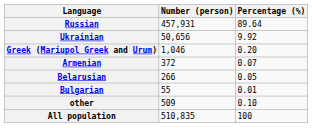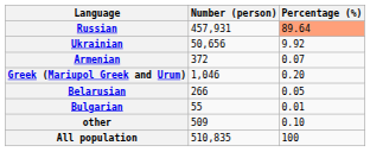 <table class="wikitable" style="margin:1em auto;">
 <tr>
 <th>Language</th>
 <th>Number (person)</th>
 <th>Percentage (%)</th>
 </tr>
 <tr>
 <th><a href='#'>Russian</a></th>
 <td>457,931</td>
-<td>89.64</td>
+<td style="background: lightsalmon;">89.64</td>
 </tr>
 <tr>
 <th><a href='#'>Ukrainian</a></th>
 <td>50,656</td>
 <td>9.92</td>
 </tr>
 <tr>
+<th><a href='#'>Armenian</a></th>
+<td>372</td>
+<td>0.07</td>
+</tr>
+<tr>
 <th><a href='#'>Greek</a> (<a href='#'>Mariupol Greek</a> and <a href='#'>Urum</a>)</th>
 <td>1,046</td>
 <td>0.20</td>
-</tr>
-<tr>
-<th><a href='#'>Armenian</a></th>
-<td>372</td>
-<td>0.07</td>
 </tr>
 <tr>
 <th><a href='#'>Belarusian</a></th>
 <td>266</td>
 <td>0.05</td>
 </tr>
 <tr>
 <th><a href='#'>Bulgarian</a></th>
 <td>55</td>
 <td>0.01</td>
 </tr>
 <tr>
 <th>other</th>
 <td>509</td>
 <td>0.10</td>
 </tr>
 <tr>
 <th>All population</th>
 <td>510,835</td>
 <td>100</td>
 </tr>
 </table>
